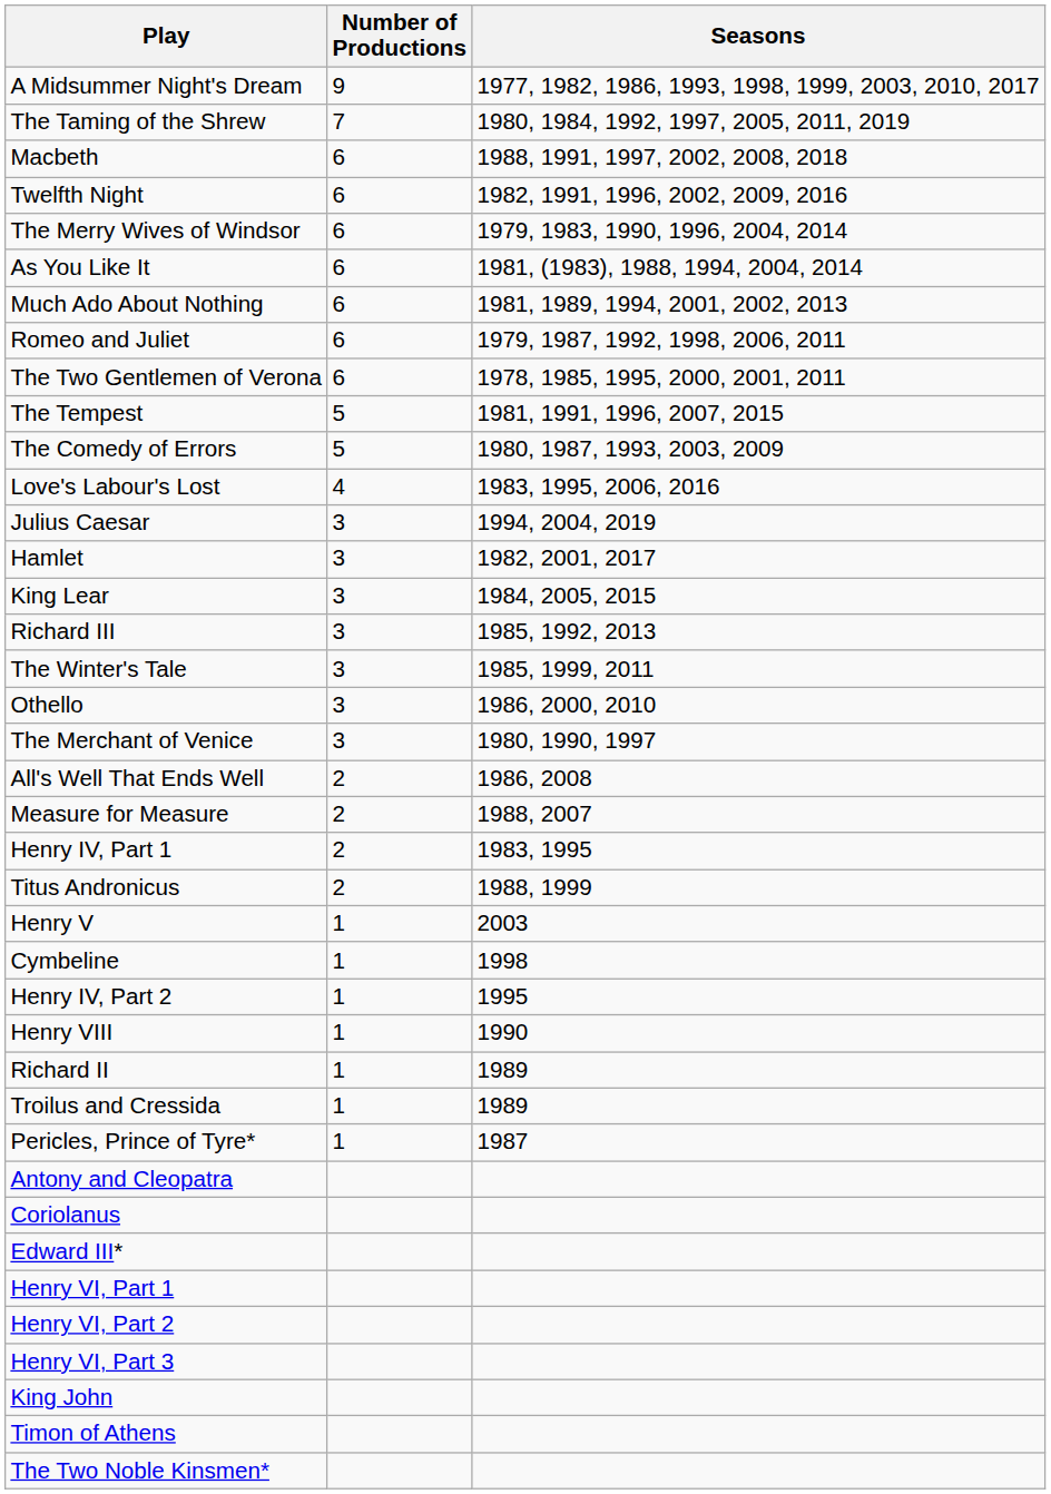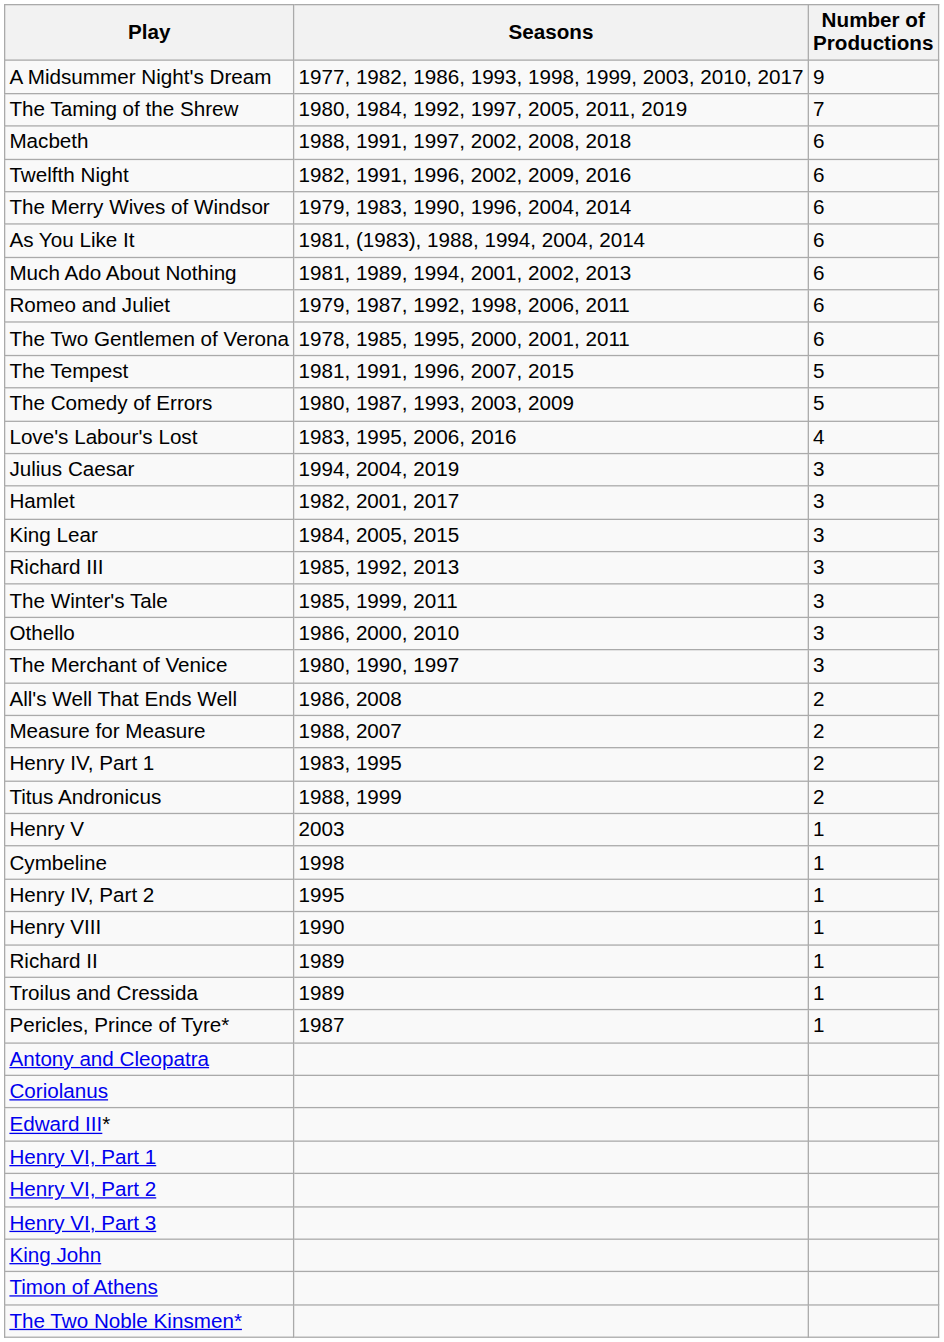 <table class="wikitable mw-collapsible">
 <tr>
 <th>Play</th>
+<th>Seasons</th>
 <th>Number of<br>Productions</th>
-<th>Seasons</th>
 </tr>
 <tr>
 <td>A Midsummer Night's Dream</td>
+<td>1977, 1982, 1986, 1993, 1998, 1999, 2003, 2010, 2017</td>
 <td>9</td>
-<td>1977, 1982, 1986, 1993, 1998, 1999, 2003, 2010, 2017</td>
 </tr>
 <tr>
 <td>The Taming of the Shrew</td>
+<td>1980, 1984, 1992, 1997, 2005, 2011, 2019</td>
 <td>7</td>
-<td>1980, 1984, 1992, 1997, 2005, 2011, 2019</td>
 </tr>
 <tr>
 <td>Macbeth</td>
+<td>1988, 1991, 1997, 2002, 2008, 2018</td>
 <td>6</td>
-<td>1988, 1991, 1997, 2002, 2008, 2018</td>
 </tr>
 <tr>
 <td>Twelfth Night</td>
+<td>1982, 1991, 1996, 2002, 2009, 2016</td>
 <td>6</td>
-<td>1982, 1991, 1996, 2002, 2009, 2016</td>
 </tr>
 <tr>
 <td>The Merry Wives of Windsor</td>
+<td>1979, 1983, 1990, 1996, 2004, 2014</td>
 <td>6</td>
-<td>1979, 1983, 1990, 1996, 2004, 2014</td>
 </tr>
 <tr>
 <td>As You Like It</td>
+<td>1981, (1983), 1988, 1994, 2004, 2014</td>
 <td>6</td>
-<td>1981, (1983), 1988, 1994, 2004, 2014</td>
 </tr>
 <tr>
 <td>Much Ado About Nothing</td>
+<td>1981, 1989, 1994, 2001, 2002, 2013</td>
 <td>6</td>
-<td>1981, 1989, 1994, 2001, 2002, 2013</td>
 </tr>
 <tr>
 <td>Romeo and Juliet</td>
+<td>1979, 1987, 1992, 1998, 2006, 2011</td>
 <td>6</td>
-<td>1979, 1987, 1992, 1998, 2006, 2011</td>
 </tr>
 <tr>
 <td>The Two Gentlemen of Verona</td>
+<td>1978, 1985, 1995, 2000, 2001, 2011</td>
 <td>6</td>
-<td>1978, 1985, 1995, 2000, 2001, 2011</td>
 </tr>
 <tr>
 <td>The Tempest</td>
+<td>1981, 1991, 1996, 2007, 2015</td>
 <td>5</td>
-<td>1981, 1991, 1996, 2007, 2015</td>
 </tr>
 <tr>
 <td>The Comedy of Errors</td>
+<td>1980, 1987, 1993, 2003, 2009</td>
 <td>5</td>
-<td>1980, 1987, 1993, 2003, 2009</td>
 </tr>
 <tr>
 <td>Love's Labour's Lost</td>
+<td>1983, 1995, 2006, 2016</td>
 <td>4</td>
-<td>1983, 1995, 2006, 2016</td>
 </tr>
 <tr>
 <td>Julius Caesar</td>
+<td>1994, 2004, 2019</td>
 <td>3</td>
-<td>1994, 2004, 2019</td>
 </tr>
 <tr>
 <td>Hamlet</td>
+<td>1982, 2001, 2017</td>
 <td>3</td>
-<td>1982, 2001, 2017</td>
 </tr>
 <tr>
 <td>King Lear</td>
+<td>1984, 2005, 2015</td>
 <td>3</td>
-<td>1984, 2005, 2015</td>
 </tr>
 <tr>
 <td>Richard III</td>
+<td>1985, 1992, 2013</td>
 <td>3</td>
-<td>1985, 1992, 2013</td>
 </tr>
 <tr>
 <td>The Winter's Tale</td>
+<td>1985, 1999, 2011</td>
 <td>3</td>
-<td>1985, 1999, 2011</td>
 </tr>
 <tr>
 <td>Othello</td>
+<td>1986, 2000, 2010</td>
 <td>3</td>
-<td>1986, 2000, 2010</td>
 </tr>
 <tr>
 <td>The Merchant of Venice</td>
+<td>1980, 1990, 1997</td>
 <td>3</td>
-<td>1980, 1990, 1997</td>
 </tr>
 <tr>
 <td>All's Well That Ends Well</td>
+<td>1986, 2008</td>
 <td>2</td>
-<td>1986, 2008</td>
 </tr>
 <tr>
 <td>Measure for Measure</td>
+<td>1988, 2007</td>
 <td>2</td>
-<td>1988, 2007</td>
 </tr>
 <tr>
 <td>Henry IV, Part 1</td>
+<td>1983, 1995</td>
 <td>2</td>
-<td>1983, 1995</td>
 </tr>
 <tr>
 <td>Titus Andronicus</td>
+<td>1988, 1999</td>
 <td>2</td>
-<td>1988, 1999</td>
 </tr>
 <tr>
 <td>Henry V</td>
+<td>2003</td>
 <td>1</td>
-<td>2003</td>
 </tr>
 <tr>
 <td>Cymbeline</td>
+<td>1998</td>
 <td>1</td>
-<td>1998</td>
 </tr>
 <tr>
 <td>Henry IV, Part 2</td>
+<td>1995</td>
 <td>1</td>
-<td>1995</td>
 </tr>
 <tr>
 <td>Henry VIII</td>
+<td>1990</td>
 <td>1</td>
-<td>1990</td>
 </tr>
 <tr>
 <td>Richard II</td>
+<td>1989</td>
 <td>1</td>
-<td>1989</td>
 </tr>
 <tr>
 <td>Troilus and Cressida</td>
+<td>1989</td>
 <td>1</td>
-<td>1989</td>
 </tr>
 <tr>
 <td>Pericles, Prince of Tyre*</td>
+<td>1987</td>
 <td>1</td>
-<td>1987</td>
 </tr>
 <tr>
 <td><a href='#'>Antony and Cleopatra</a></td>
 <td></td>
 <td></td>
 </tr>
 <tr>
 <td><a href='#'>Coriolanus</a></td>
 <td></td>
 <td></td>
 </tr>
 <tr>
 <td><a href='#'>Edward III</a>*</td>
 <td></td>
 <td></td>
 </tr>
 <tr>
 <td><a href='#'>Henry VI, Part 1</a></td>
 <td></td>
 <td></td>
 </tr>
 <tr>
 <td><a href='#'>Henry VI, Part 2</a></td>
 <td></td>
 <td></td>
 </tr>
 <tr>
 <td><a href='#'>Henry VI, Part 3</a></td>
 <td></td>
 <td></td>
 </tr>
 <tr>
 <td><a href='#'>King John</a></td>
 <td></td>
 <td></td>
 </tr>
 <tr>
 <td><a href='#'>Timon of Athens</a></td>
 <td></td>
 <td></td>
 </tr>
 <tr>
 <td><a href='#'>The Two Noble Kinsmen*</a></td>
 <td></td>
 <td></td>
 </tr>
 </table>
